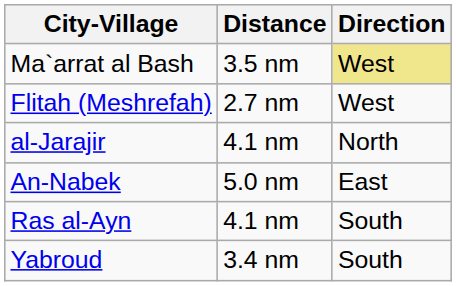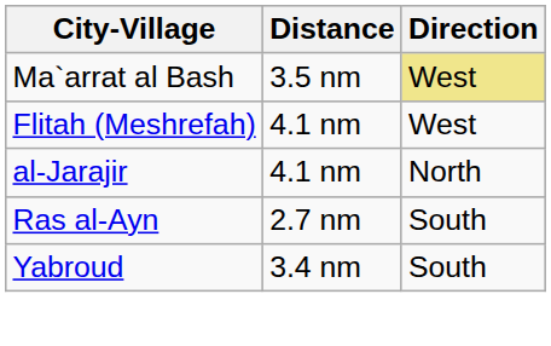 <table class="wikitable" border="1">
 <tr>
 <th>City-Village</th>
 <th>Distance</th>
 <th>Direction</th>
 </tr>
 <tr>
 <td>Ma`arrat al Bash</td>
 <td>3.5 nm</td>
 <td style="background: khaki;">West</td>
 </tr>
 <tr>
 <td><a href='#'>Flitah (Meshrefah)</a></td>
-<td>2.7 nm</td>
+<td>4.1 nm</td>
 <td>West</td>
 </tr>
 <tr>
 <td><a href='#'>al-Jarajir</a></td>
 <td>4.1 nm</td>
 <td>North</td>
 </tr>
 <tr>
-<td><a href='#'>An-Nabek</a></td>
-<td>5.0 nm</td>
-<td>East</td>
-</tr>
-<tr>
 <td><a href='#'>Ras al-Ayn</a></td>
-<td>4.1 nm</td>
+<td>2.7 nm</td>
 <td>South</td>
 </tr>
 <tr>
 <td><a href='#'>Yabroud</a></td>
 <td>3.4 nm</td>
 <td>South</td>
 </tr>
 </table>
